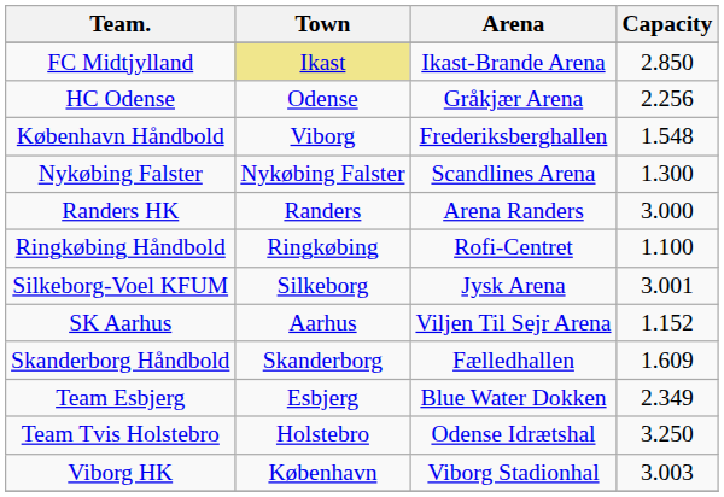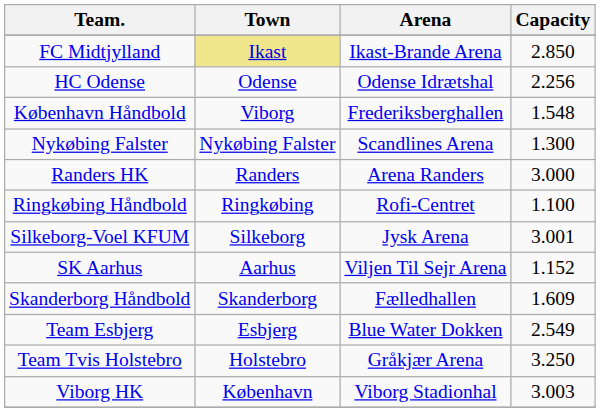 <table class="wikitable" style="text-align: center;">
 <tr>
 <th valign=center>Team.</th>
 <th>Town</th>
 <th>Arena</th>
 <th>Capacity</th>
 </tr>
 <tr>
 </tr>
 <tr>
 <td><a href='#'>FC Midtjylland</a></td>
 <td style="background: khaki;"><a href='#'>Ikast</a></td>
 <td><a href='#'>Ikast-Brande Arena</a></td>
 <td>2.850</td>
 </tr>
 <tr>
 <td><a href='#'>HC Odense</a></td>
 <td><a href='#'>Odense</a></td>
-<td><a href='#'>Gråkjær Arena</a></td>
+<td><a href='#'>Odense Idrætshal</a></td>
 <td>2.256</td>
 </tr>
 <tr>
 <td><a href='#'>København Håndbold</a></td>
 <td><a href='#'>Viborg</a></td>
 <td><a href='#'>Frederiksberghallen</a></td>
 <td>1.548</td>
 </tr>
 <tr>
 <td><a href='#'>Nykøbing Falster</a></td>
 <td><a href='#'>Nykøbing Falster</a></td>
 <td><a href='#'>Scandlines Arena</a></td>
 <td>1.300</td>
 </tr>
 <tr>
 <td><a href='#'>Randers HK</a></td>
 <td><a href='#'>Randers</a></td>
 <td><a href='#'>Arena Randers</a></td>
 <td>3.000</td>
 </tr>
 <tr>
 <td><a href='#'>Ringkøbing Håndbold</a></td>
 <td><a href='#'>Ringkøbing</a></td>
 <td><a href='#'>Rofi-Centret</a></td>
 <td>1.100</td>
 </tr>
 <tr>
 <td><a href='#'>Silkeborg-Voel KFUM</a></td>
 <td><a href='#'>Silkeborg</a></td>
 <td><a href='#'>Jysk Arena</a></td>
 <td>3.001</td>
 </tr>
 <tr>
 <td><a href='#'>SK Aarhus</a></td>
 <td><a href='#'>Aarhus</a></td>
 <td><a href='#'>Viljen Til Sejr Arena</a></td>
 <td>1.152</td>
 </tr>
 <tr>
 <td><a href='#'>Skanderborg Håndbold</a></td>
 <td><a href='#'>Skanderborg</a></td>
 <td><a href='#'>Fælledhallen</a></td>
 <td>1.609</td>
 </tr>
 <tr>
 <td><a href='#'>Team Esbjerg</a></td>
 <td><a href='#'>Esbjerg</a></td>
 <td><a href='#'>Blue Water Dokken</a></td>
-<td>2.349</td>
+<td>2.549</td>
 </tr>
 <tr>
 <td><a href='#'>Team Tvis Holstebro</a></td>
 <td><a href='#'>Holstebro</a></td>
-<td><a href='#'>Odense Idrætshal</a></td>
+<td><a href='#'>Gråkjær Arena</a></td>
 <td>3.250</td>
 </tr>
 <tr>
 <td><a href='#'>Viborg HK</a></td>
 <td><a href='#'>København</a></td>
 <td><a href='#'>Viborg Stadionhal</a></td>
 <td>3.003</td>
 </tr>
 <tr>
 </tr>
 </table>
